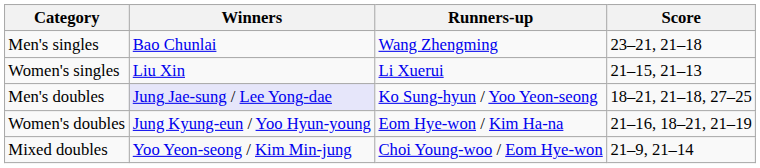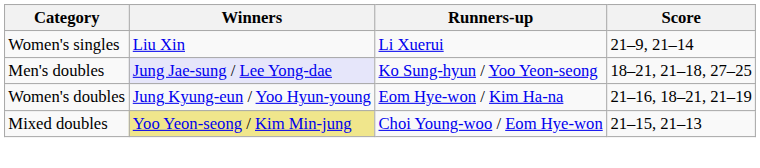 <table class=wikitable style="white-space:nowrap;">
 <tr>
 <th>Category</th>
 <th>Winners</th>
 <th>Runners-up</th>
 <th>Score</th>
 </tr>
 <tr>
-<td>Men's singles</td>
-<td> <a href='#'>Bao Chunlai</a></td>
-<td> <a href='#'>Wang Zhengming</a></td>
-<td>23–21, 21–18</td>
-</tr>
-<tr>
 <td>Women's singles</td>
 <td> <a href='#'>Liu Xin</a></td>
 <td> <a href='#'>Li Xuerui</a></td>
-<td>21–15, 21–13</td>
+<td>21–9, 21–14</td>
 </tr>
 <tr>
 <td>Men's doubles</td>
 <td style="background: lavender;"> <a href='#'>Jung Jae-sung</a> / <a href='#'>Lee Yong-dae</a></td>
 <td> <a href='#'>Ko Sung-hyun</a> / <a href='#'>Yoo Yeon-seong</a></td>
 <td>18–21, 21–18, 27–25</td>
 </tr>
 <tr>
 <td>Women's doubles</td>
 <td> <a href='#'>Jung Kyung-eun</a> / <a href='#'>Yoo Hyun-young</a></td>
 <td> <a href='#'>Eom Hye-won</a> / <a href='#'>Kim Ha-na</a></td>
 <td>21–16, 18–21, 21–19</td>
 </tr>
 <tr>
 <td>Mixed doubles</td>
-<td> <a href='#'>Yoo Yeon-seong</a> / <a href='#'>Kim Min-jung</a></td>
+<td style="background: khaki;"> <a href='#'>Yoo Yeon-seong</a> / <a href='#'>Kim Min-jung</a></td>
 <td> <a href='#'>Choi Young-woo</a> / <a href='#'>Eom Hye-won</a></td>
-<td>21–9, 21–14</td>
+<td>21–15, 21–13</td>
 </tr>
 </table>
